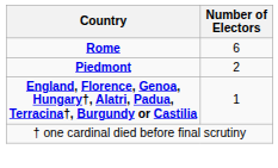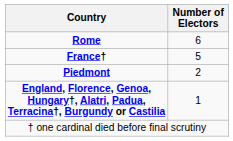 <table class="wikitable" width="350px" style="float:right; margin:0 0 1em 1em; text-align:center;">
 <tr>
 <th colspan="1">Country</th>
 <th colspan="1">Number of Electors</th>
 </tr>
 <tr>
 <td style="font-weight:bold;"><a href='#'>Rome</a></td>
 <td>6</td>
+</tr>
+<tr>
+<td style="font-weight:bold;"><a href='#'>France</a>†</td>
+<td>5</td>
 </tr>
 <tr>
 <td style="font-weight:bold;"><a href='#'>Piedmont</a></td>
 <td>2</td>
 </tr>
 <tr>
 <td style="font-weight:bold;"><a href='#'>England</a>, <a href='#'>Florence</a>, <a href='#'>Genoa</a>, <a href='#'>Hungary</a>†, <a href='#'>Alatri</a>, <a href='#'>Padua</a>, <a href='#'>Terracina</a>†, <a href='#'>Burgundy</a> or <a href='#'>Castilia</a></td>
 <td>1</td>
 </tr>
 <tr>
 <td colspan="2">† one cardinal died before final scrutiny</td>
 </tr>
 </table>
